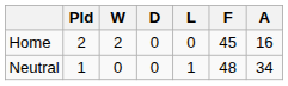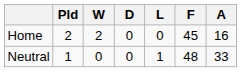 <table class="wikitable" border="1">
 <tr>
 <th width=40></th>
 <th width=30>Pld</th>
 <th width=30>W</th>
 <th width=30>D</th>
 <th width=30>L</th>
 <th width=30>F</th>
 <th width=30>A</th>
 </tr>
 <tr>
 <td>Home</td>
 <td align=center>2</td>
 <td align=center>2</td>
 <td align=center>0</td>
 <td align=center>0</td>
 <td align=center>45</td>
 <td align=center>16</td>
 </tr>
 <tr>
 <td>Neutral</td>
 <td align=center>1</td>
 <td align=center>0</td>
 <td align=center>0</td>
 <td align=center>1</td>
 <td align=center>48</td>
-<td align=center>34</td>
+<td align=center>33</td>
 </tr>
 </table>
